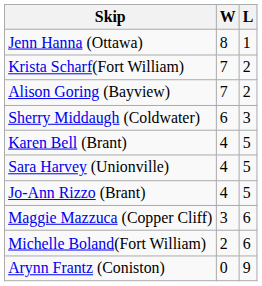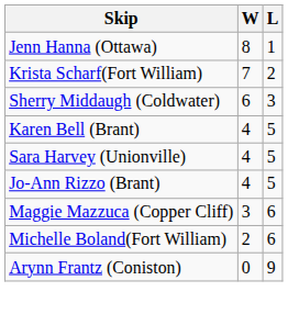 <table class="wikitable">
 <tr>
 <th>Skip</th>
 <th>W</th>
 <th>L</th>
 </tr>
 <tr>
 <td><a href='#'>Jenn Hanna</a> (Ottawa)</td>
 <td>8</td>
 <td>1</td>
 </tr>
 <tr>
 <td><a href='#'>Krista Scharf</a>(Fort William)</td>
-<td>7</td>
-<td>2</td>
-</tr>
-<tr>
-<td><a href='#'>Alison Goring</a> (Bayview)</td>
 <td>7</td>
 <td>2</td>
 </tr>
 <tr>
 <td><a href='#'>Sherry Middaugh</a> (Coldwater)</td>
 <td>6</td>
 <td>3</td>
 </tr>
 <tr>
 <td><a href='#'>Karen Bell</a> (Brant)</td>
 <td>4</td>
 <td>5</td>
 </tr>
 <tr>
 <td><a href='#'>Sara Harvey</a> (Unionville)</td>
 <td>4</td>
 <td>5</td>
 </tr>
 <tr>
 <td><a href='#'>Jo-Ann Rizzo</a> (Brant)</td>
 <td>4</td>
 <td>5</td>
 </tr>
 <tr>
 <td><a href='#'>Maggie Mazzuca</a> (Copper Cliff)</td>
 <td>3</td>
 <td>6</td>
 </tr>
 <tr>
 <td><a href='#'>Michelle Boland</a>(Fort William)</td>
 <td>2</td>
 <td>6</td>
 </tr>
 <tr>
 <td><a href='#'>Arynn Frantz</a> (Coniston)</td>
 <td>0</td>
 <td>9</td>
 </tr>
 </table>
